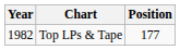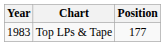 <table class="wikitable">
 <tr>
 <th>Year</th>
 <th>Chart</th>
 <th>Position</th>
 </tr>
 <tr>
-<td>1982</td>
+<td>1983</td>
 <td>Top LPs & Tape</td>
 <td align="center">177</td>
 </tr>
 </table>
